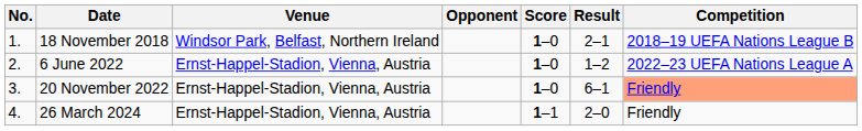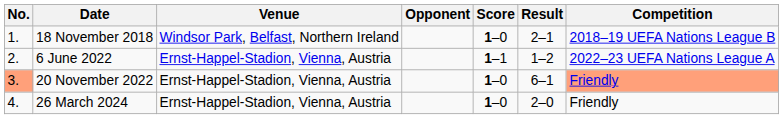 <table class="wikitable" style="font-size:100%;">
 <tr>
 <th>No.</th>
 <th>Date</th>
 <th>Venue</th>
 <th>Opponent</th>
 <th>Score</th>
 <th>Result</th>
 <th>Competition</th>
 </tr>
 <tr>
 <td>1.</td>
 <td>18 November 2018</td>
 <td><a href='#'>Windsor Park</a>, <a href='#'>Belfast</a>, Northern Ireland</td>
 <td></td>
 <td align=center><strong>1</strong>–0</td>
 <td align=center>2–1</td>
 <td><a href='#'>2018–19 UEFA Nations League B</a></td>
 </tr>
 <tr>
 <td>2.</td>
 <td>6 June 2022</td>
 <td><a href='#'>Ernst-Happel-Stadion</a>, <a href='#'>Vienna</a>, Austria</td>
 <td></td>
-<td align=center><strong>1</strong>–0</td>
+<td align=center><strong>1</strong>–1</td>
 <td align=center>1–2</td>
 <td><a href='#'>2022–23 UEFA Nations League A</a></td>
 </tr>
 <tr>
-<td>3.</td>
+<td style="background: lightsalmon;">3.</td>
 <td>20 November 2022</td>
 <td>Ernst-Happel-Stadion, Vienna, Austria</td>
 <td></td>
 <td align=center><strong>1</strong>–0</td>
 <td align=center>6–1</td>
 <td style="background: lightsalmon;"><a href='#'>Friendly</a></td>
 </tr>
 <tr>
 <td>4.</td>
 <td>26 March 2024</td>
 <td>Ernst-Happel-Stadion, Vienna, Austria</td>
 <td></td>
-<td align=center><strong>1</strong>–1</td>
+<td align=center><strong>1</strong>–0</td>
 <td align=center>2–0</td>
 <td>Friendly</td>
 </tr>
 </table>
